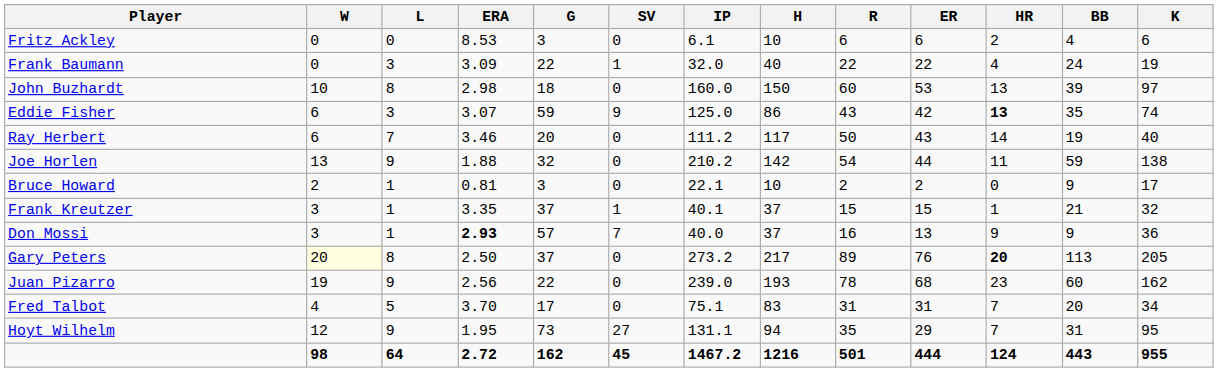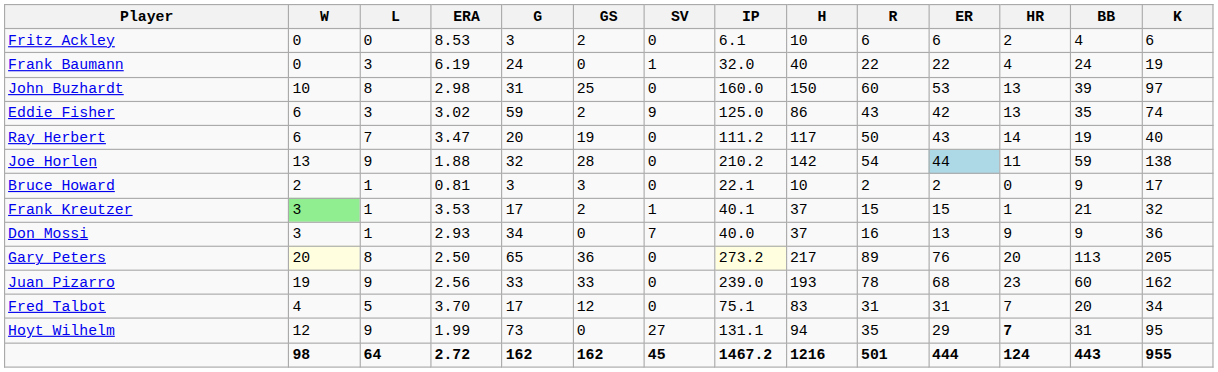 <table class="wikitable sortable">
 <tr>
 <th width="20%">Player</th>
 <th width="5%">W</th>
 <th width="5%">L</th>
 <th width="5%">ERA</th>
 <th width="5%">G</th>
+<th width="5%">GS</th>
 <th width="5%">SV</th>
 <th width="5%">IP</th>
 <th width="5%">H</th>
 <th width="5%">R</th>
 <th width="5%">ER</th>
 <th width="5%">HR</th>
 <th width="5%">BB</th>
 <th width="5%">K</th>
 </tr>
 <tr>
 <td><a href='#'>Fritz Ackley</a></td>
 <td>0</td>
 <td>0</td>
 <td>8.53</td>
 <td>3</td>
+<td>2</td>
 <td>0</td>
 <td>6.1</td>
 <td>10</td>
 <td>6</td>
 <td>6</td>
 <td>2</td>
 <td>4</td>
 <td>6</td>
 </tr>
 <tr>
 <td><a href='#'>Frank Baumann</a></td>
 <td>0</td>
 <td>3</td>
-<td>3.09</td>
-<td>22</td>
+<td>6.19</td>
+<td>24</td>
+<td>0</td>
 <td>1</td>
 <td>32.0</td>
 <td>40</td>
 <td>22</td>
 <td>22</td>
 <td>4</td>
 <td>24</td>
 <td>19</td>
 </tr>
 <tr>
 <td><a href='#'>John Buzhardt</a></td>
 <td>10</td>
 <td>8</td>
 <td>2.98</td>
-<td>18</td>
+<td>31</td>
+<td>25</td>
 <td>0</td>
 <td>160.0</td>
 <td>150</td>
 <td>60</td>
 <td>53</td>
 <td>13</td>
 <td>39</td>
 <td>97</td>
 </tr>
 <tr>
 <td><a href='#'>Eddie Fisher</a></td>
 <td>6</td>
 <td>3</td>
-<td>3.07</td>
+<td>3.02</td>
 <td>59</td>
+<td>2</td>
 <td>9</td>
 <td>125.0</td>
 <td>86</td>
 <td>43</td>
 <td>42</td>
-<td><strong>13</strong></td>
+<td>13</td>
 <td>35</td>
 <td>74</td>
 </tr>
 <tr>
 <td><a href='#'>Ray Herbert</a></td>
 <td>6</td>
 <td>7</td>
-<td>3.46</td>
+<td>3.47</td>
 <td>20</td>
+<td>19</td>
 <td>0</td>
 <td>111.2</td>
 <td>117</td>
 <td>50</td>
 <td>43</td>
 <td>14</td>
 <td>19</td>
 <td>40</td>
 </tr>
 <tr>
 <td><a href='#'>Joe Horlen</a></td>
 <td>13</td>
 <td>9</td>
 <td>1.88</td>
 <td>32</td>
+<td>28</td>
 <td>0</td>
 <td>210.2</td>
 <td>142</td>
 <td>54</td>
-<td>44</td>
+<td style="background: lightblue;">44</td>
 <td>11</td>
 <td>59</td>
 <td>138</td>
 </tr>
 <tr>
 <td><a href='#'>Bruce Howard</a></td>
 <td>2</td>
 <td>1</td>
 <td>0.81</td>
+<td>3</td>
 <td>3</td>
 <td>0</td>
 <td>22.1</td>
 <td>10</td>
 <td>2</td>
 <td>2</td>
 <td>0</td>
 <td>9</td>
 <td>17</td>
 </tr>
 <tr>
 <td><a href='#'>Frank Kreutzer</a></td>
-<td>3</td>
+<td style="background: lightgreen;">3</td>
 <td>1</td>
-<td>3.35</td>
-<td>37</td>
+<td>3.53</td>
+<td>17</td>
+<td>2</td>
 <td>1</td>
 <td>40.1</td>
 <td>37</td>
 <td>15</td>
 <td>15</td>
 <td>1</td>
 <td>21</td>
 <td>32</td>
 </tr>
 <tr>
 <td><a href='#'>Don Mossi</a></td>
 <td>3</td>
 <td>1</td>
-<td><strong>2.93</strong></td>
-<td>57</td>
+<td>2.93</td>
+<td>34</td>
+<td>0</td>
 <td>7</td>
 <td>40.0</td>
 <td>37</td>
 <td>16</td>
 <td>13</td>
 <td>9</td>
 <td>9</td>
 <td>36</td>
 </tr>
 <tr>
 <td><a href='#'>Gary Peters</a></td>
 <td style="background: lightyellow;">20</td>
 <td>8</td>
 <td>2.50</td>
-<td>37</td>
+<td>65</td>
+<td>36</td>
 <td>0</td>
-<td>273.2</td>
+<td style="background: lightyellow;">273.2</td>
 <td>217</td>
 <td>89</td>
 <td>76</td>
-<td><strong>20</strong></td>
+<td>20</td>
 <td>113</td>
 <td>205</td>
 </tr>
 <tr>
 <td><a href='#'>Juan Pizarro</a></td>
 <td>19</td>
 <td>9</td>
 <td>2.56</td>
-<td>22</td>
+<td>33</td>
+<td>33</td>
 <td>0</td>
 <td>239.0</td>
 <td>193</td>
 <td>78</td>
 <td>68</td>
 <td>23</td>
 <td>60</td>
 <td>162</td>
 </tr>
 <tr>
 <td><a href='#'>Fred Talbot</a></td>
 <td>4</td>
 <td>5</td>
 <td>3.70</td>
 <td>17</td>
+<td>12</td>
 <td>0</td>
 <td>75.1</td>
 <td>83</td>
 <td>31</td>
 <td>31</td>
 <td>7</td>
 <td>20</td>
 <td>34</td>
 </tr>
 <tr>
 <td><a href='#'>Hoyt Wilhelm</a></td>
 <td>12</td>
 <td>9</td>
-<td>1.95</td>
+<td>1.99</td>
 <td>73</td>
+<td>0</td>
 <td>27</td>
 <td>131.1</td>
 <td>94</td>
 <td>35</td>
 <td>29</td>
-<td>7</td>
+<td><strong>7</strong></td>
 <td>31</td>
 <td>95</td>
 </tr>
 <tr class="sortbottom">
 <td></td>
 <td><strong>98</strong></td>
 <td><strong>64</strong></td>
 <td><strong>2.72</strong></td>
+<td><strong>162</strong></td>
 <td><strong>162</strong></td>
 <td><strong>45</strong></td>
 <td><strong>1467.2</strong></td>
 <td><strong>1216</strong></td>
 <td><strong>501</strong></td>
 <td><strong>444</strong></td>
 <td><strong>124</strong></td>
 <td><strong>443</strong></td>
 <td><strong>955</strong></td>
 </tr>
 </table>
